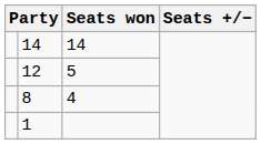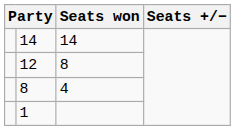 <table class="sortable wikitable">
 <tr>
 <th colspan="2">Party</th>
 <th>Seats won</th>
 <th><strong>Seats +/−</strong></th>
 </tr>
 <tr>
 <td></td>
 <td>14</td>
 <td>14</td>
 </tr>
 <tr>
 <td></td>
 <td>12</td>
-<td> 5</td>
+<td> 8</td>
 </tr>
 <tr>
 <td></td>
 <td>8</td>
 <td>4</td>
 </tr>
 <tr>
 <td></td>
 <td>1</td>
 <td></td>
 </tr>
 </table>
